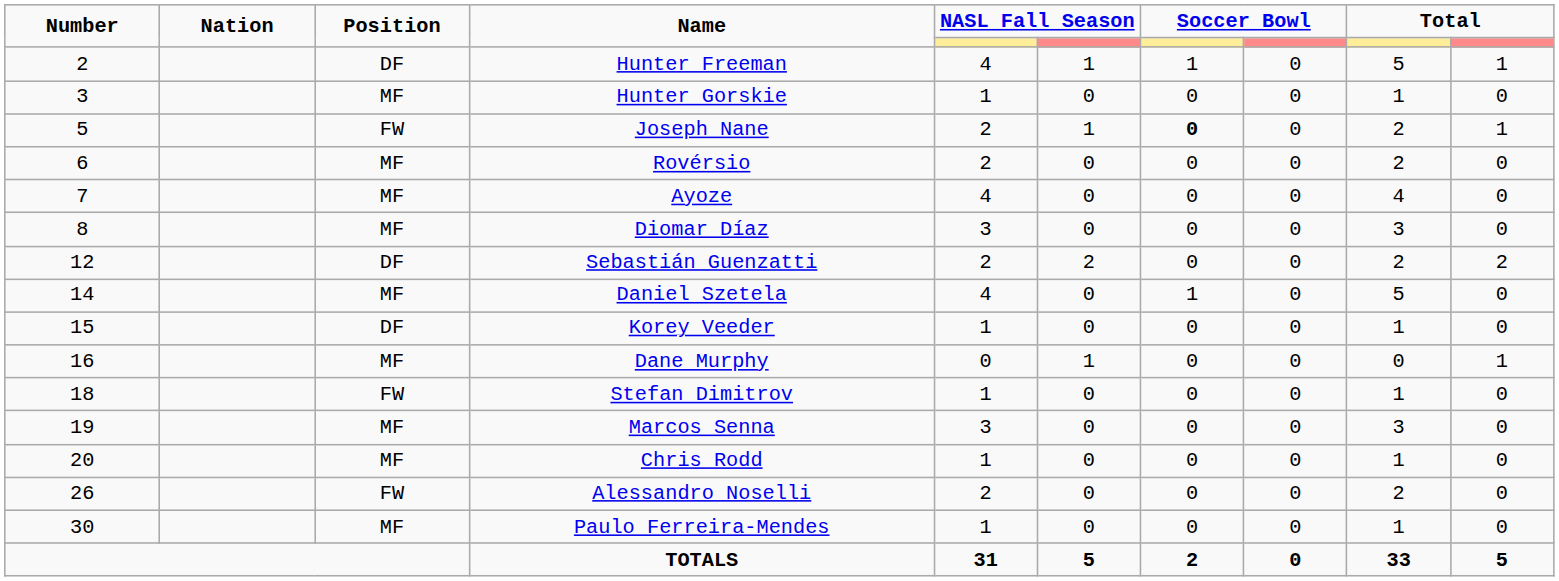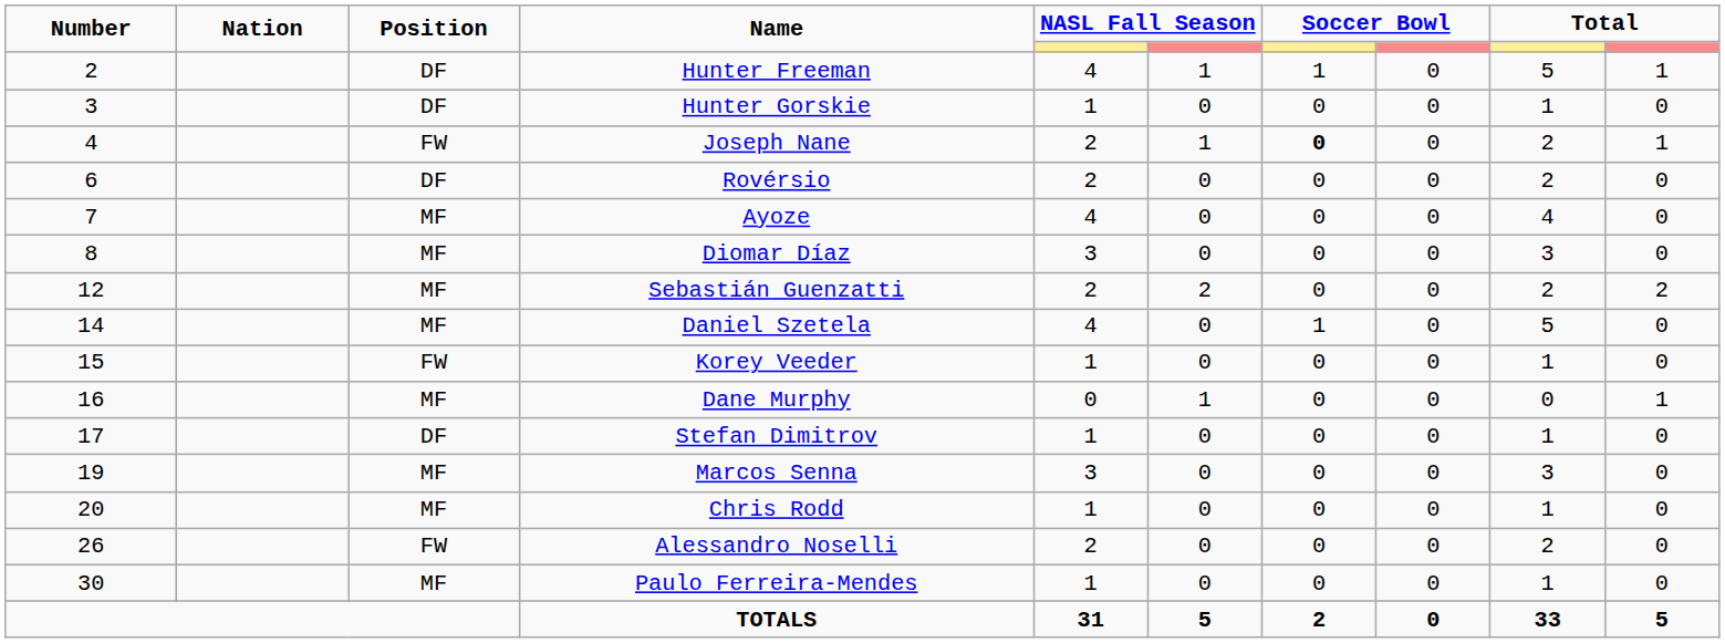 <table class="wikitable" style="text-align:center;">
 <tr>
 <td rowspan="2"  style="width:10%; text-align:center;"><strong>Number</strong></td>
 <td rowspan="2"  style="width:10%; text-align:center;"><strong>Nation</strong></td>
 <td rowspan="2"  style="width:10%; text-align:center;"><strong>Position</strong></td>
 <td rowspan="2"  style="width:30%; text-align:center;"><strong>Name</strong></td>
 <td colspan="2" style="text-align:center;"><strong><a href='#'>NASL Fall Season</a></strong></td>
 <td colspan="2" style="text-align:center;"><strong><a href='#'>Soccer Bowl</a></strong></td>
 <td colspan="2" style="text-align:center;"><strong>Total</strong></td>
 </tr>
 <tr>
 <th style="width:60px; background:#fe9;"></th>
 <th style="width:60px; background:#ff8888;"></th>
 <th style="width:60px; background:#fe9;"></th>
 <th style="width:60px; background:#ff8888;"></th>
 <th style="width:60px; background:#fe9;"></th>
 <th style="width:60px; background:#ff8888;"></th>
 </tr>
 <tr>
 <td>2</td>
 <td></td>
 <td>DF</td>
 <td><a href='#'>Hunter Freeman</a></td>
 <td>4</td>
 <td>1</td>
 <td>1</td>
 <td>0</td>
 <td>5</td>
 <td>1</td>
 </tr>
 <tr>
 <td>3</td>
 <td></td>
-<td>MF</td>
+<td>DF</td>
 <td><a href='#'>Hunter Gorskie</a></td>
 <td>1</td>
 <td>0</td>
 <td>0</td>
 <td>0</td>
 <td>1</td>
 <td>0</td>
 </tr>
 <tr>
-<td>5</td>
+<td>4</td>
 <td></td>
 <td>FW</td>
 <td><a href='#'>Joseph Nane</a></td>
 <td>2</td>
 <td>1</td>
 <td><strong>0</strong></td>
 <td>0</td>
 <td>2</td>
 <td>1</td>
 </tr>
 <tr>
 <td>6</td>
 <td></td>
-<td>MF</td>
+<td>DF</td>
 <td><a href='#'>Rovérsio</a></td>
 <td>2</td>
 <td>0</td>
 <td>0</td>
 <td>0</td>
 <td>2</td>
 <td>0</td>
 </tr>
 <tr>
 <td>7</td>
 <td></td>
 <td>MF</td>
 <td><a href='#'>Ayoze</a></td>
 <td>4</td>
 <td>0</td>
 <td>0</td>
 <td>0</td>
 <td>4</td>
 <td>0</td>
 </tr>
 <tr>
 <td>8</td>
 <td></td>
 <td>MF</td>
 <td><a href='#'>Diomar Díaz</a></td>
 <td>3</td>
 <td>0</td>
 <td>0</td>
 <td>0</td>
 <td>3</td>
 <td>0</td>
 </tr>
 <tr>
 <td>12</td>
 <td></td>
-<td>DF</td>
+<td>MF</td>
 <td><a href='#'>Sebastián Guenzatti</a></td>
 <td>2</td>
 <td>2</td>
 <td>0</td>
 <td>0</td>
 <td>2</td>
 <td>2</td>
 </tr>
 <tr>
 <td>14</td>
 <td></td>
 <td>MF</td>
 <td><a href='#'>Daniel Szetela</a></td>
 <td>4</td>
 <td>0</td>
 <td>1</td>
 <td>0</td>
 <td>5</td>
 <td>0</td>
 </tr>
 <tr>
 <td>15</td>
 <td></td>
-<td>DF</td>
+<td>FW</td>
 <td><a href='#'>Korey Veeder</a></td>
 <td>1</td>
 <td>0</td>
 <td>0</td>
 <td>0</td>
 <td>1</td>
 <td>0</td>
 </tr>
 <tr>
 <td>16</td>
 <td></td>
 <td>MF</td>
 <td><a href='#'>Dane Murphy</a></td>
 <td>0</td>
 <td>1</td>
 <td>0</td>
 <td>0</td>
 <td>0</td>
 <td>1</td>
 </tr>
 <tr>
-<td>18</td>
+<td>17</td>
 <td></td>
-<td>FW</td>
+<td>DF</td>
 <td><a href='#'>Stefan Dimitrov</a></td>
 <td>1</td>
 <td>0</td>
 <td>0</td>
 <td>0</td>
 <td>1</td>
 <td>0</td>
 </tr>
 <tr>
 <td>19</td>
 <td></td>
 <td>MF</td>
 <td><a href='#'>Marcos Senna</a></td>
 <td>3</td>
 <td>0</td>
 <td>0</td>
 <td>0</td>
 <td>3</td>
 <td>0</td>
 </tr>
 <tr>
 <td>20</td>
 <td></td>
 <td>MF</td>
 <td><a href='#'>Chris Rodd</a></td>
 <td>1</td>
 <td>0</td>
 <td>0</td>
 <td>0</td>
 <td>1</td>
 <td>0</td>
 </tr>
 <tr>
 <td>26</td>
 <td></td>
 <td>FW</td>
 <td><a href='#'>Alessandro Noselli</a></td>
 <td>2</td>
 <td>0</td>
 <td>0</td>
 <td>0</td>
 <td>2</td>
 <td>0</td>
 </tr>
 <tr>
 <td>30</td>
 <td></td>
 <td>MF</td>
 <td><a href='#'>Paulo Ferreira-Mendes</a></td>
 <td>1</td>
 <td>0</td>
 <td>0</td>
 <td>0</td>
 <td>1</td>
 <td>0</td>
 </tr>
 <tr>
 <td colspan="3"></td>
 <td><strong>TOTALS</strong></td>
 <td><strong>31</strong></td>
 <td><strong>5</strong></td>
 <td><strong>2</strong></td>
 <td><strong>0</strong></td>
 <td><strong>33</strong></td>
 <td><strong>5</strong></td>
 </tr>
 </table>
